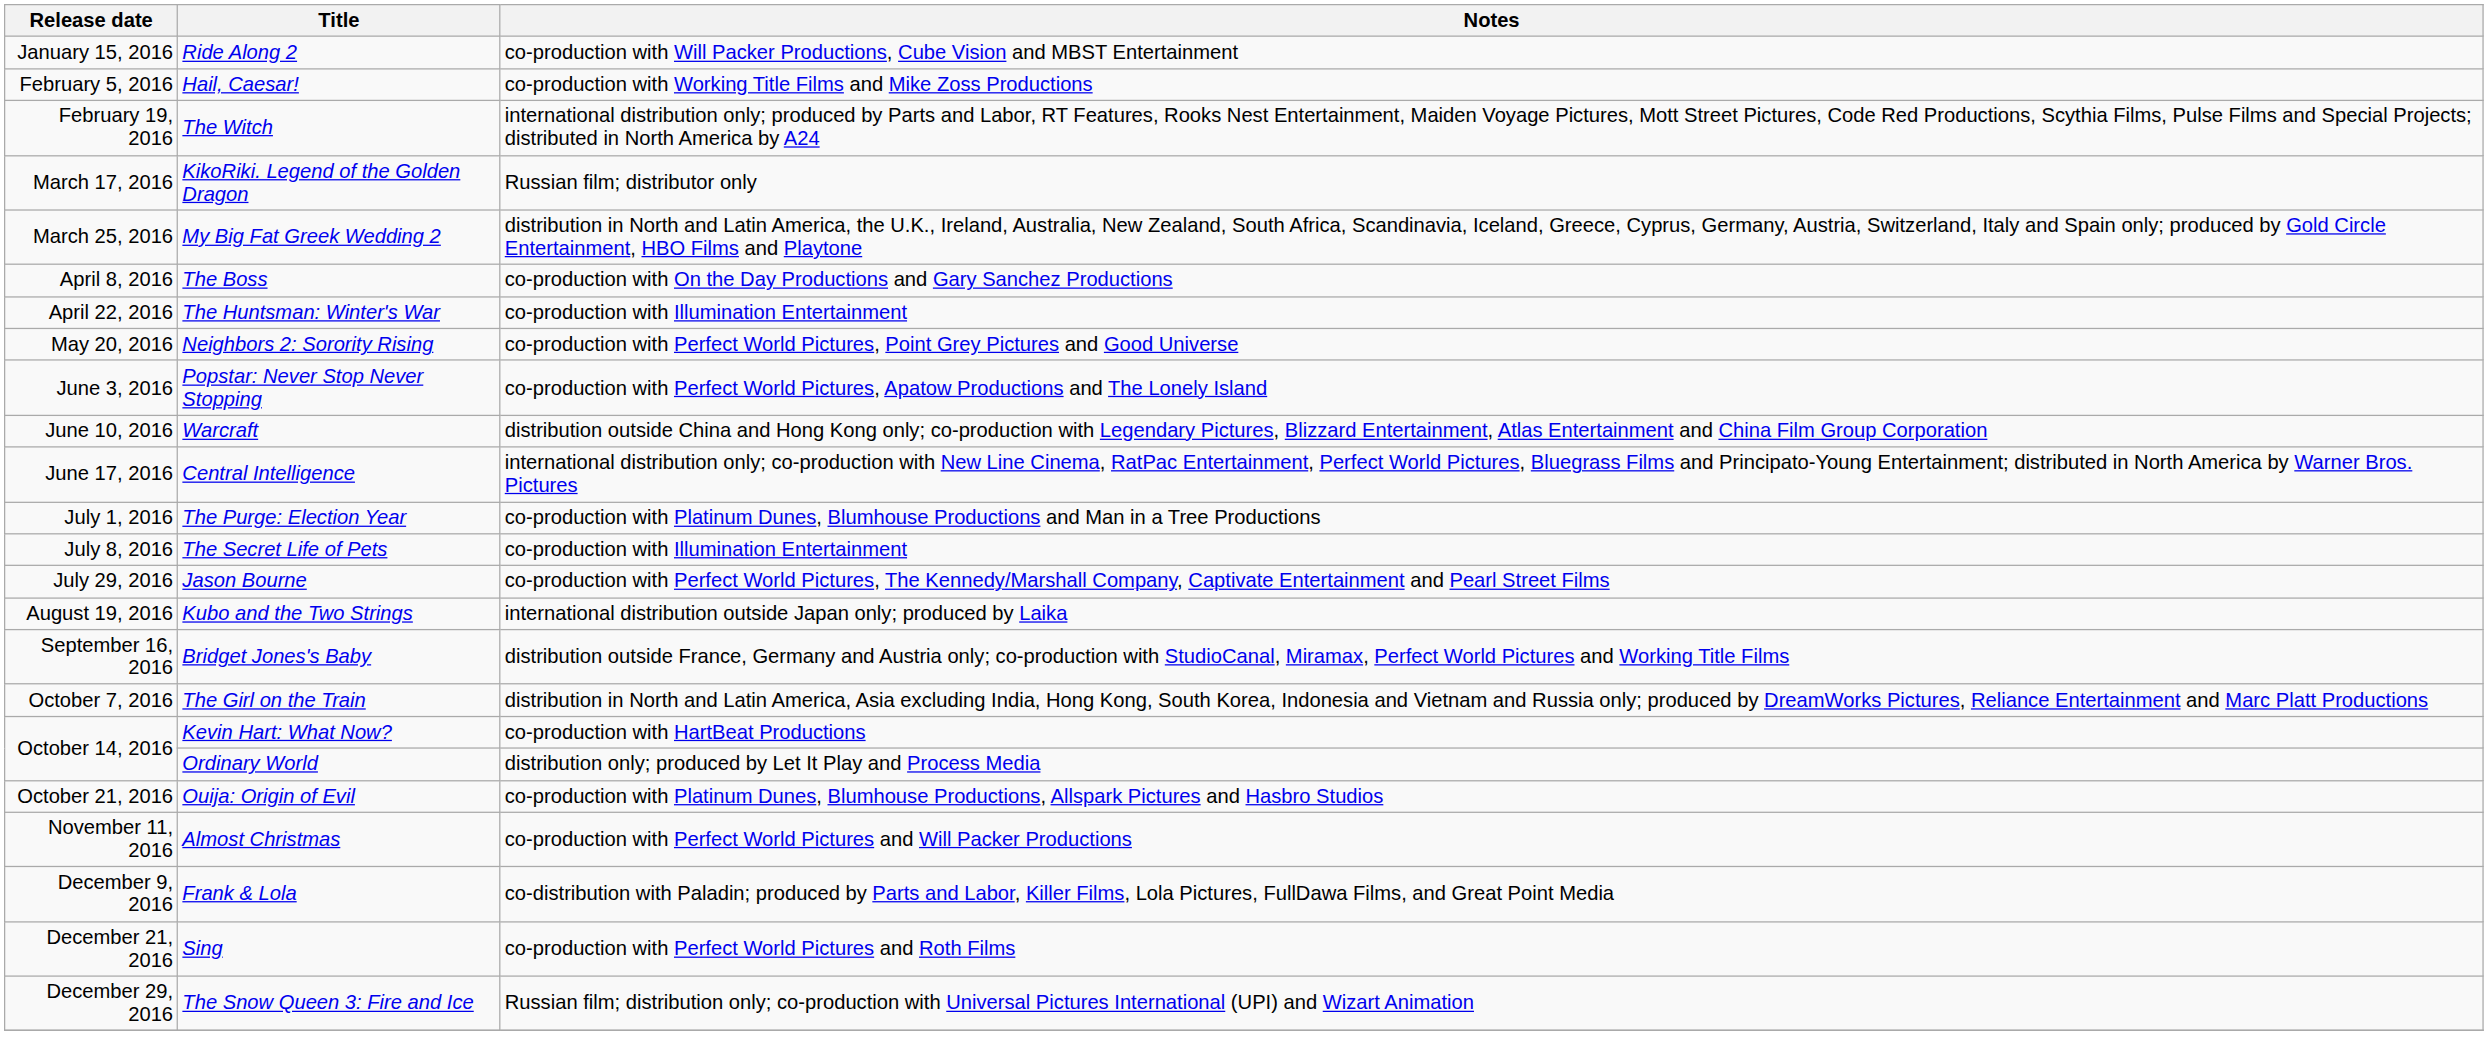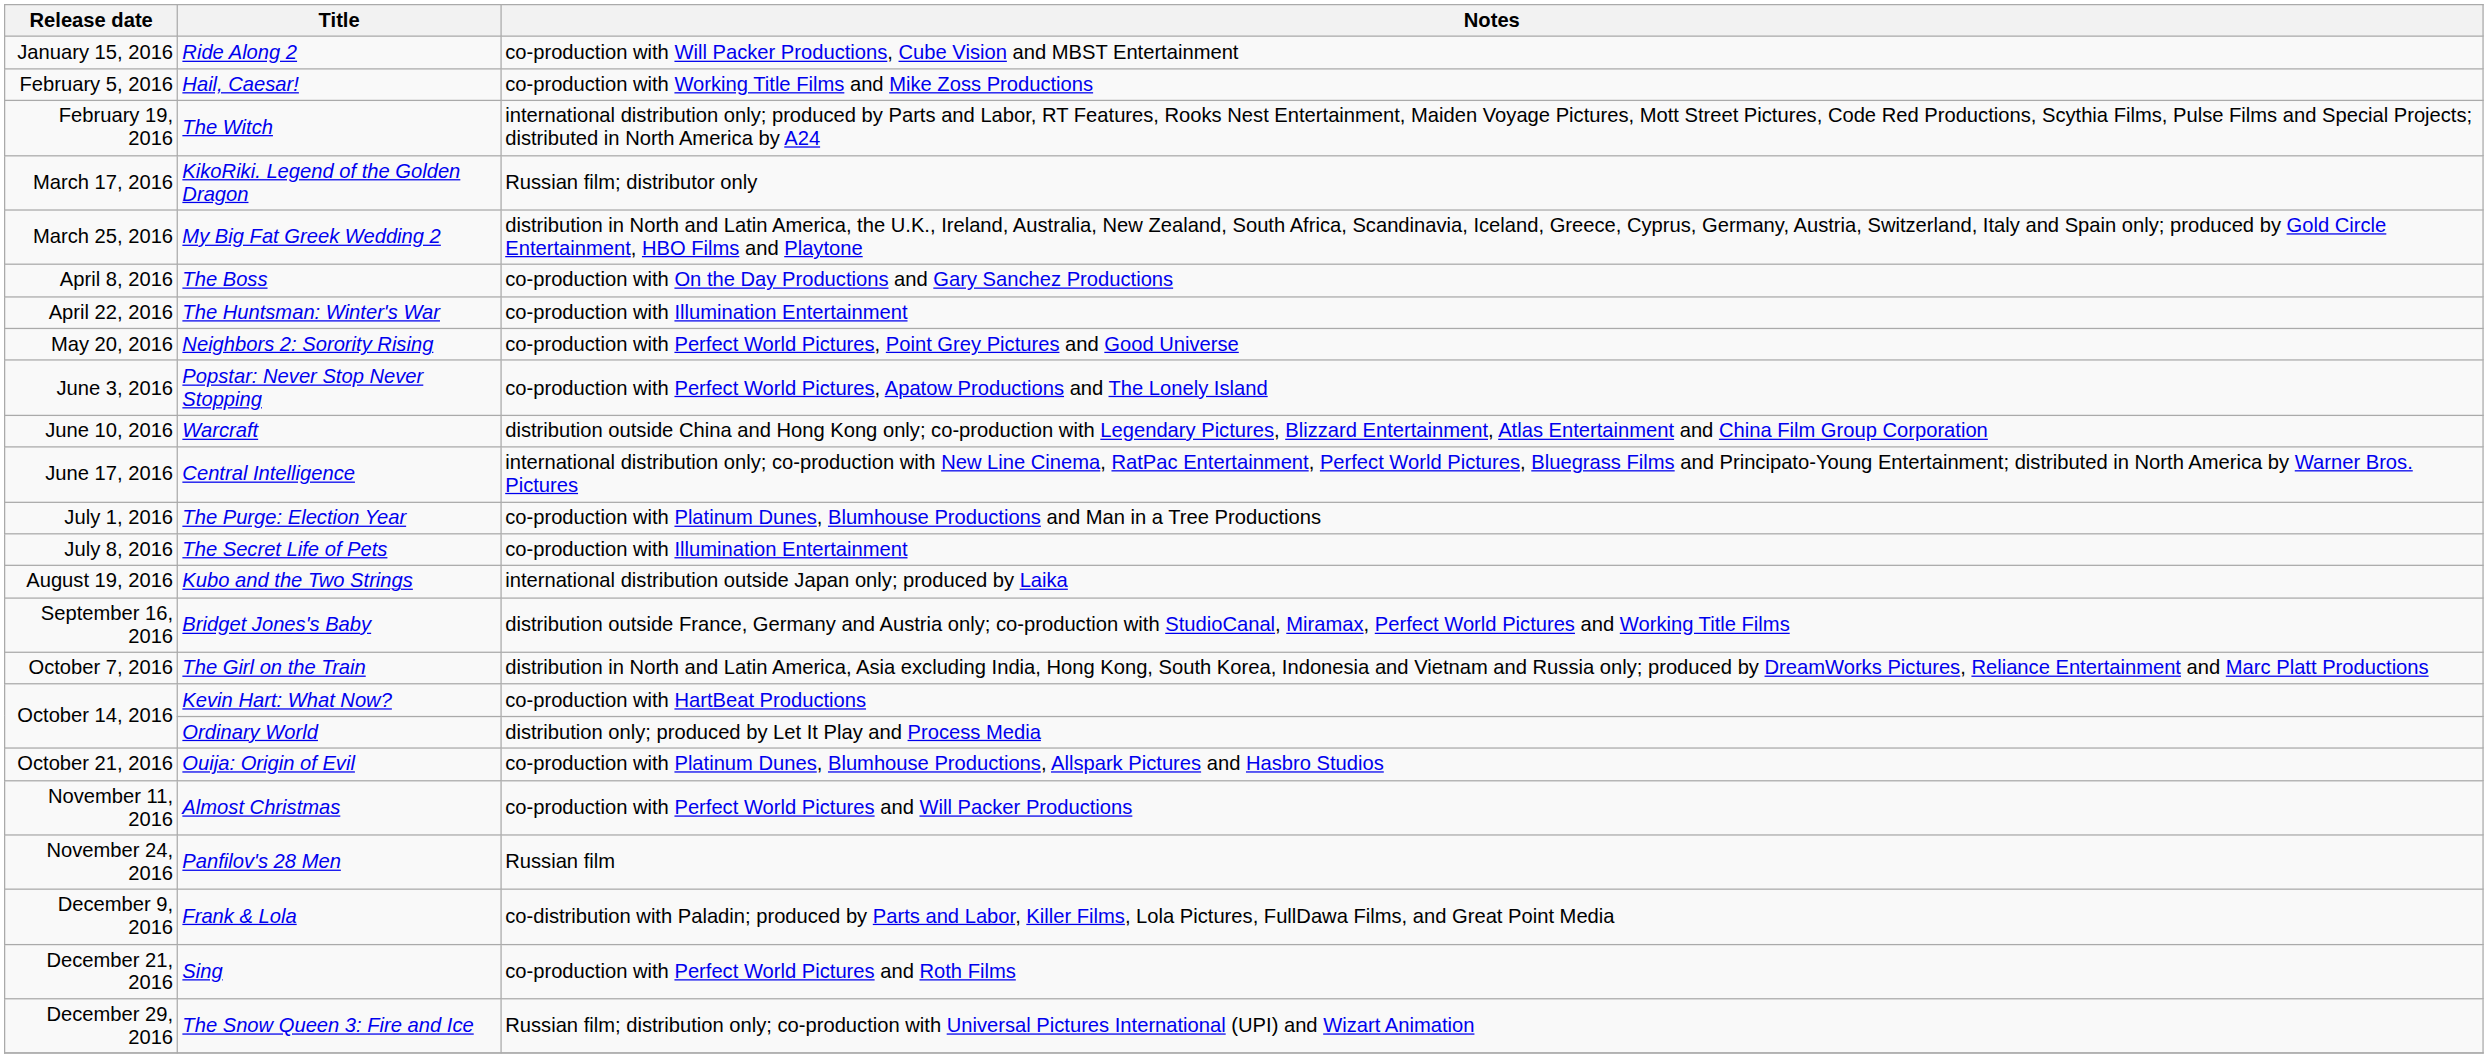 <table class="wikitable sortable">
 <tr>
 <th scope="col" style="width:130px;">Release date</th>
 <th>Title</th>
 <th>Notes</th>
 </tr>
 <tr>
 <td style="text-align:right;">January 15, 2016</td>
 <td><em><a href='#'>Ride Along 2</a></em></td>
 <td>co-production with <a href='#'>Will Packer Productions</a>, <a href='#'>Cube Vision</a> and MBST Entertainment</td>
 </tr>
 <tr>
 <td style="text-align:right;">February 5, 2016</td>
 <td><em><a href='#'>Hail, Caesar!</a></em></td>
 <td>co-production with <a href='#'>Working Title Films</a> and <a href='#'>Mike Zoss Productions</a></td>
 </tr>
 <tr>
 <td style="text-align:right;">February 19, 2016</td>
 <td><em><a href='#'>The Witch</a></em></td>
 <td>international distribution only; produced by Parts and Labor, RT Features, Rooks Nest Entertainment, Maiden Voyage Pictures, Mott Street Pictures, Code Red Productions, Scythia Films, Pulse Films and Special Projects; distributed in North America by <a href='#'>A24</a></td>
 </tr>
 <tr>
 <td style="text-align:right;">March 17, 2016</td>
 <td><em><a href='#'>KikoRiki. Legend of the Golden Dragon</a></em></td>
 <td>Russian film; distributor only</td>
 </tr>
 <tr>
 <td style="text-align:right;">March 25, 2016</td>
 <td><em><a href='#'>My Big Fat Greek Wedding 2</a></em></td>
 <td>distribution in North and Latin America, the U.K., Ireland, Australia, New Zealand, South Africa, Scandinavia, Iceland, Greece, Cyprus, Germany, Austria, Switzerland, Italy and Spain only; produced by <a href='#'>Gold Circle Entertainment</a>, <a href='#'>HBO Films</a> and <a href='#'>Playtone</a></td>
 </tr>
 <tr>
 <td style="text-align:right;">April 8, 2016</td>
 <td><em><a href='#'>The Boss</a></em></td>
 <td>co-production with <a href='#'>On the Day Productions</a> and <a href='#'>Gary Sanchez Productions</a></td>
 </tr>
 <tr>
 <td style="text-align:right;">April 22, 2016</td>
 <td><em><a href='#'>The Huntsman: Winter's War</a></em></td>
 <td>co-production with <a href='#'>Illumination Entertainment</a></td>
 </tr>
 <tr>
 <td style="text-align:right;">May 20, 2016</td>
 <td><em><a href='#'>Neighbors 2: Sorority Rising</a></em></td>
 <td>co-production with <a href='#'>Perfect World Pictures</a>, <a href='#'>Point Grey Pictures</a> and <a href='#'>Good Universe</a></td>
 </tr>
 <tr>
 <td style="text-align:right;">June 3, 2016</td>
 <td><em><a href='#'>Popstar: Never Stop Never Stopping</a></em></td>
 <td>co-production with <a href='#'>Perfect World Pictures</a>, <a href='#'>Apatow Productions</a> and <a href='#'>The Lonely Island</a></td>
 </tr>
 <tr>
 <td style="text-align:right;">June 10, 2016</td>
 <td><em><a href='#'>Warcraft</a></em></td>
 <td>distribution outside China and Hong Kong only; co-production with <a href='#'>Legendary Pictures</a>, <a href='#'>Blizzard Entertainment</a>, <a href='#'>Atlas Entertainment</a> and <a href='#'>China Film Group Corporation</a></td>
 </tr>
 <tr>
 <td style="text-align:right;">June 17, 2016</td>
 <td><em><a href='#'>Central Intelligence</a></em></td>
 <td>international distribution only; co-production with <a href='#'>New Line Cinema</a>, <a href='#'>RatPac Entertainment</a>, <a href='#'>Perfect World Pictures</a>, <a href='#'>Bluegrass Films</a> and Principato-Young Entertainment; distributed in North America by <a href='#'>Warner Bros. Pictures</a></td>
 </tr>
 <tr>
 <td style="text-align:right;">July 1, 2016</td>
 <td><em><a href='#'>The Purge: Election Year</a></em></td>
 <td>co-production with <a href='#'>Platinum Dunes</a>, <a href='#'>Blumhouse Productions</a> and Man in a Tree Productions</td>
 </tr>
 <tr>
 <td style="text-align:right;">July 8, 2016</td>
 <td><em><a href='#'>The Secret Life of Pets</a></em></td>
 <td>co-production with <a href='#'>Illumination Entertainment</a></td>
 </tr>
 <tr>
-<td style="text-align:right;">July 29, 2016</td>
-<td><em><a href='#'>Jason Bourne</a></em></td>
-<td>co-production with <a href='#'>Perfect World Pictures</a>, <a href='#'>The Kennedy/Marshall Company</a>, <a href='#'>Captivate Entertainment</a> and <a href='#'>Pearl Street Films</a></td>
-</tr>
-<tr>
 <td style="text-align:right;">August 19, 2016</td>
 <td><em><a href='#'>Kubo and the Two Strings</a></em></td>
 <td>international distribution outside Japan only; produced by <a href='#'>Laika</a></td>
 </tr>
 <tr>
 <td style="text-align:right;">September 16, 2016</td>
 <td><em><a href='#'>Bridget Jones's Baby</a></em></td>
 <td>distribution outside France, Germany and Austria only; co-production with <a href='#'>StudioCanal</a>, <a href='#'>Miramax</a>, <a href='#'>Perfect World Pictures</a> and <a href='#'>Working Title Films</a></td>
 </tr>
 <tr>
 <td style="text-align:right;">October 7, 2016</td>
 <td><em><a href='#'>The Girl on the Train</a></em></td>
 <td>distribution in North and Latin America, Asia excluding India, Hong Kong, South Korea, Indonesia and Vietnam and Russia only; produced by <a href='#'>DreamWorks Pictures</a>, <a href='#'>Reliance Entertainment</a> and <a href='#'>Marc Platt Productions</a></td>
 </tr>
 <tr>
 <td style="text-align:right;" rowspan="2">October 14, 2016</td>
 <td><em><a href='#'>Kevin Hart: What Now?</a></em></td>
 <td>co-production with <a href='#'>HartBeat Productions</a></td>
 </tr>
 <tr>
 <td><em><a href='#'>Ordinary World</a></em></td>
 <td>distribution only; produced by Let It Play and <a href='#'>Process Media</a></td>
 </tr>
 <tr>
 <td style="text-align:right;">October 21, 2016</td>
 <td><em><a href='#'>Ouija: Origin of Evil</a></em></td>
 <td>co-production with <a href='#'>Platinum Dunes</a>, <a href='#'>Blumhouse Productions</a>, <a href='#'>Allspark Pictures</a> and <a href='#'>Hasbro Studios</a></td>
 </tr>
 <tr>
 <td style="text-align:right;">November 11, 2016</td>
 <td><em><a href='#'>Almost Christmas</a></em></td>
 <td>co-production with <a href='#'>Perfect World Pictures</a> and <a href='#'>Will Packer Productions</a></td>
 </tr>
 <tr>
+<td style="text-align:right;">November 24, 2016</td>
+<td><em><a href='#'>Panfilov's 28 Men</a></em></td>
+<td>Russian film</td>
+</tr>
+<tr>
 <td style="text-align:right;">December 9, 2016</td>
 <td><em><a href='#'>Frank & Lola</a></em></td>
 <td>co-distribution with Paladin; produced by <a href='#'>Parts and Labor</a>, <a href='#'>Killer Films</a>, Lola Pictures, FullDawa Films, and Great Point Media</td>
 </tr>
 <tr>
 <td style="text-align:right;">December 21, 2016</td>
 <td><em><a href='#'>Sing</a></em></td>
 <td>co-production with <a href='#'>Perfect World Pictures</a> and <a href='#'>Roth Films</a></td>
 </tr>
 <tr>
 <td style="text-align:right;">December 29, 2016</td>
 <td><em><a href='#'>The Snow Queen 3: Fire and Ice</a></em></td>
 <td>Russian film; distribution only; co-production with <a href='#'>Universal Pictures International</a> (UPI) and <a href='#'>Wizart Animation</a></td>
 </tr>
 <tr>
 </tr>
 </table>
